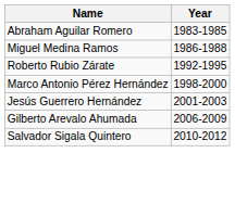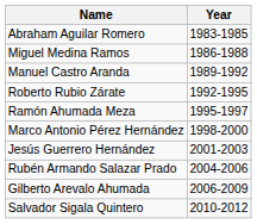 <table class="wikitable">
 <tr>
 <th>Name</th>
 <th>Year</th>
 </tr>
 <tr>
 <td>Abraham Aguilar Romero</td>
 <td>1983-1985</td>
 </tr>
 <tr>
 <td>Miguel Medina Ramos</td>
 <td>1986-1988</td>
 </tr>
 <tr>
+<td>Manuel Castro Aranda</td>
+<td>1989-1992</td>
+</tr>
+<tr>
 <td>Roberto Rubio Zárate</td>
 <td>1992-1995</td>
+</tr>
+<tr>
+<td>Ramón Ahumada Meza</td>
+<td>1995-1997</td>
 </tr>
 <tr>
 <td>Marco Antonio Pérez Hernández</td>
 <td>1998-2000</td>
 </tr>
 <tr>
 <td>Jesús Guerrero Hernández</td>
 <td>2001-2003</td>
 </tr>
 <tr>
+<td>Rubén Armando Salazar Prado</td>
+<td>2004-2006</td>
+</tr>
+<tr>
 <td>Gilberto Arevalo Ahumada</td>
 <td>2006-2009</td>
 </tr>
 <tr>
 <td>Salvador Sigala Quintero</td>
 <td>2010-2012</td>
 </tr>
 </table>
